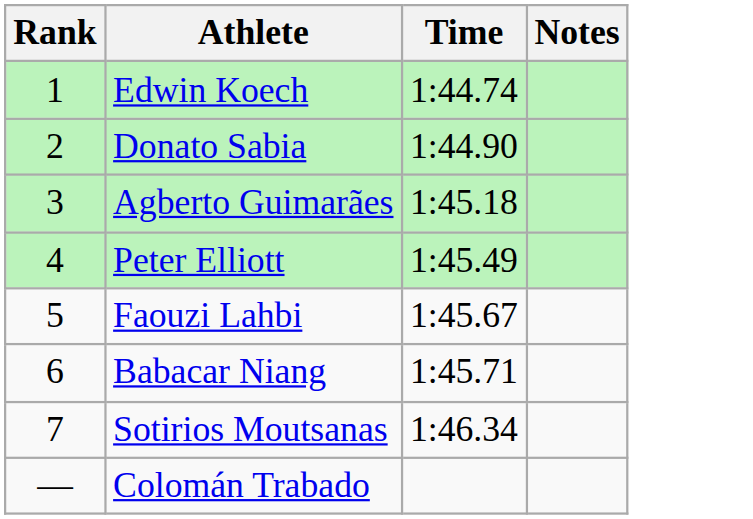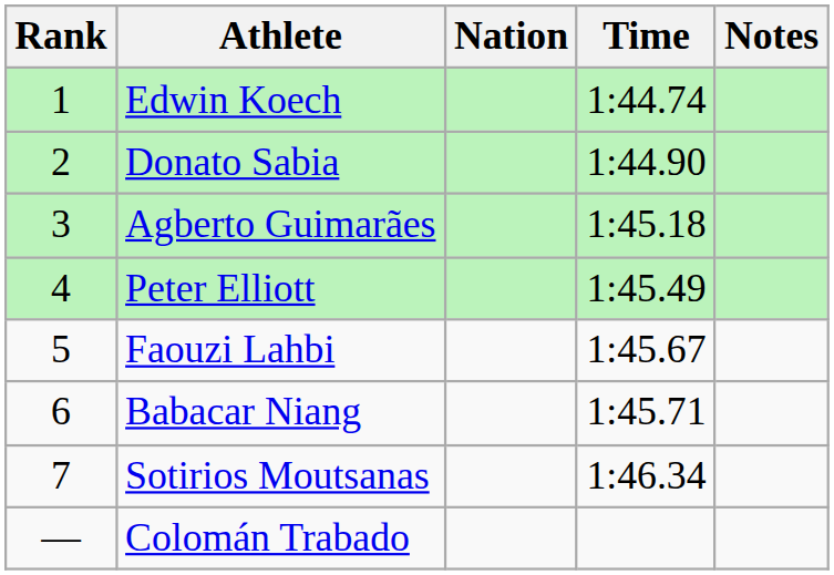 <table class="wikitable sortable" style="text-align:center">
 <tr>
 <th>Rank</th>
 <th>Athlete</th>
+<th>Nation</th>
 <th>Time</th>
 <th>Notes</th>
 </tr>
 <tr style="background:#bbf3bb;">
 <td>1</td>
 <td align=left><a href='#'>Edwin Koech</a></td>
+<td align=left></td>
 <td>1:44.74</td>
 <td></td>
 </tr>
 <tr style="background:#bbf3bb;">
 <td>2</td>
 <td align=left><a href='#'>Donato Sabia</a></td>
+<td align=left></td>
 <td>1:44.90</td>
 <td></td>
 </tr>
 <tr style="background:#bbf3bb;">
 <td>3</td>
 <td align=left><a href='#'>Agberto Guimarães</a></td>
+<td align=left></td>
 <td>1:45.18</td>
 <td></td>
 </tr>
 <tr style="background:#bbf3bb;">
 <td>4</td>
 <td align=left><a href='#'>Peter Elliott</a></td>
+<td align=left></td>
 <td>1:45.49</td>
 <td></td>
 </tr>
 <tr>
 <td>5</td>
 <td align=left><a href='#'>Faouzi Lahbi</a></td>
+<td align=left></td>
 <td>1:45.67</td>
 <td></td>
 </tr>
 <tr>
 <td>6</td>
 <td align=left><a href='#'>Babacar Niang</a></td>
+<td align=left></td>
 <td>1:45.71</td>
 <td></td>
 </tr>
 <tr>
 <td>7</td>
 <td align=left><a href='#'>Sotirios Moutsanas</a></td>
+<td align=left></td>
 <td>1:46.34</td>
 <td></td>
 </tr>
 <tr>
 <td data-sort-value=8>—</td>
 <td align=left><a href='#'>Colomán Trabado</a></td>
+<td align=left></td>
 <td></td>
 <td></td>
 </tr>
 </table>
